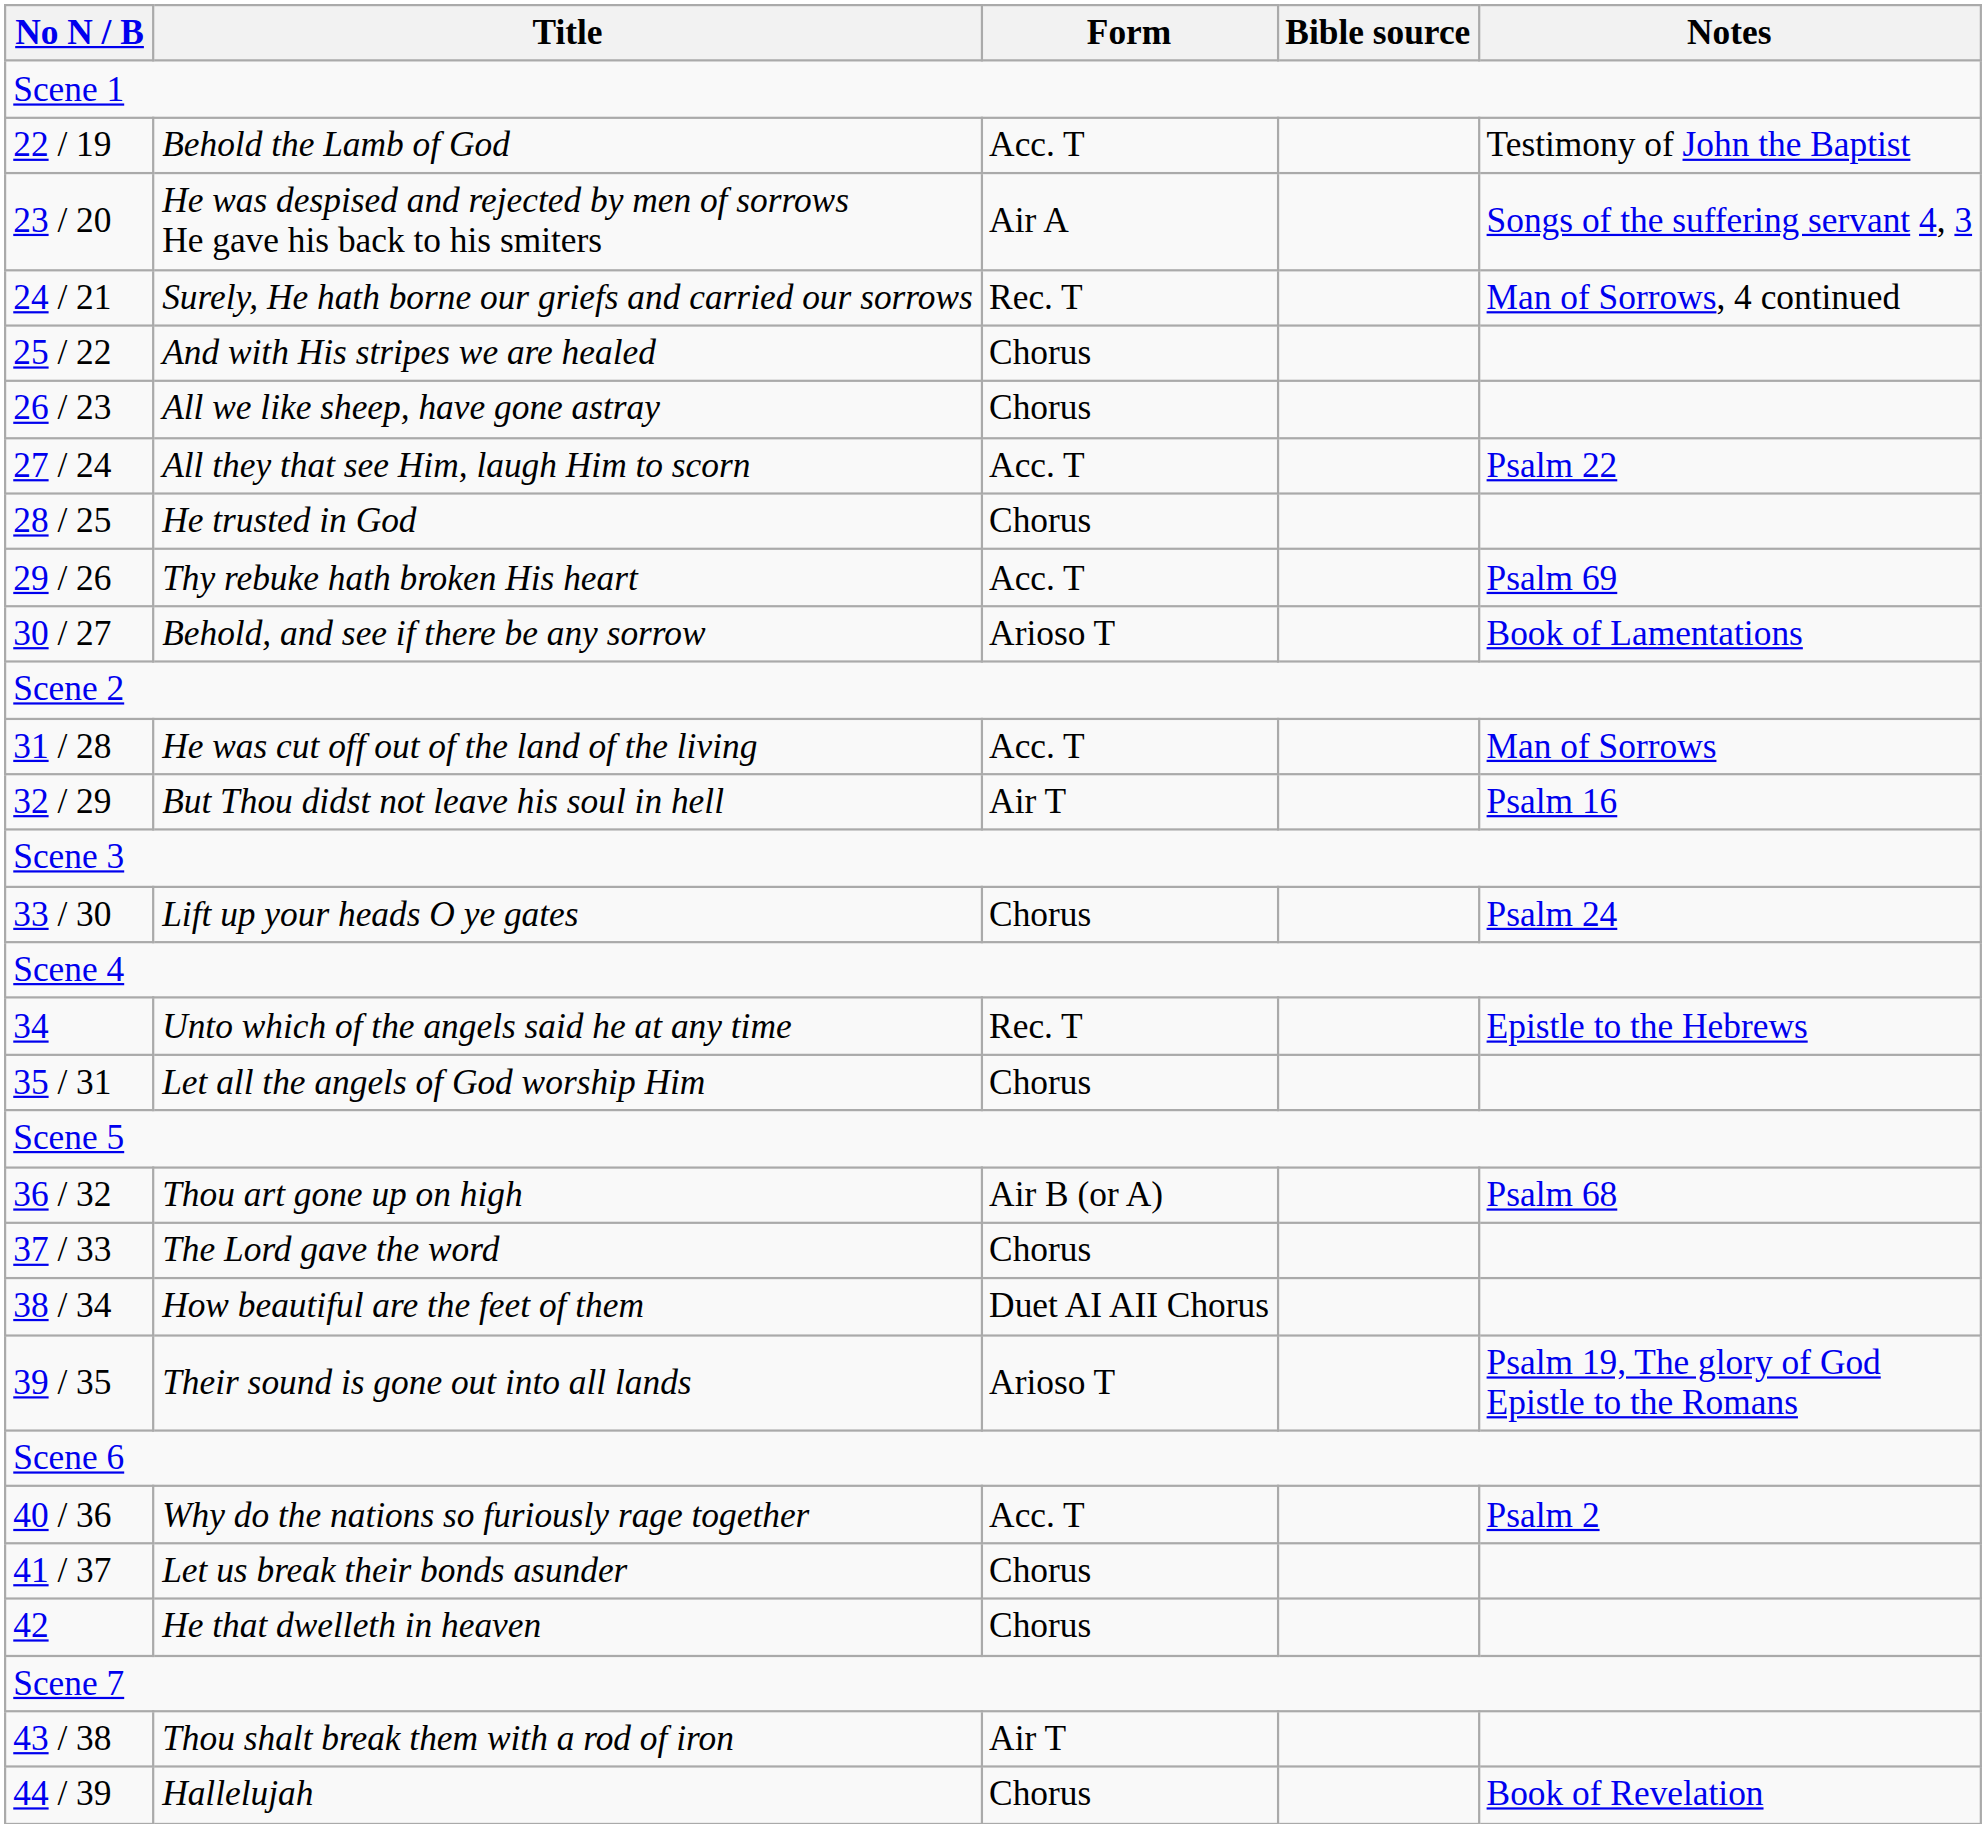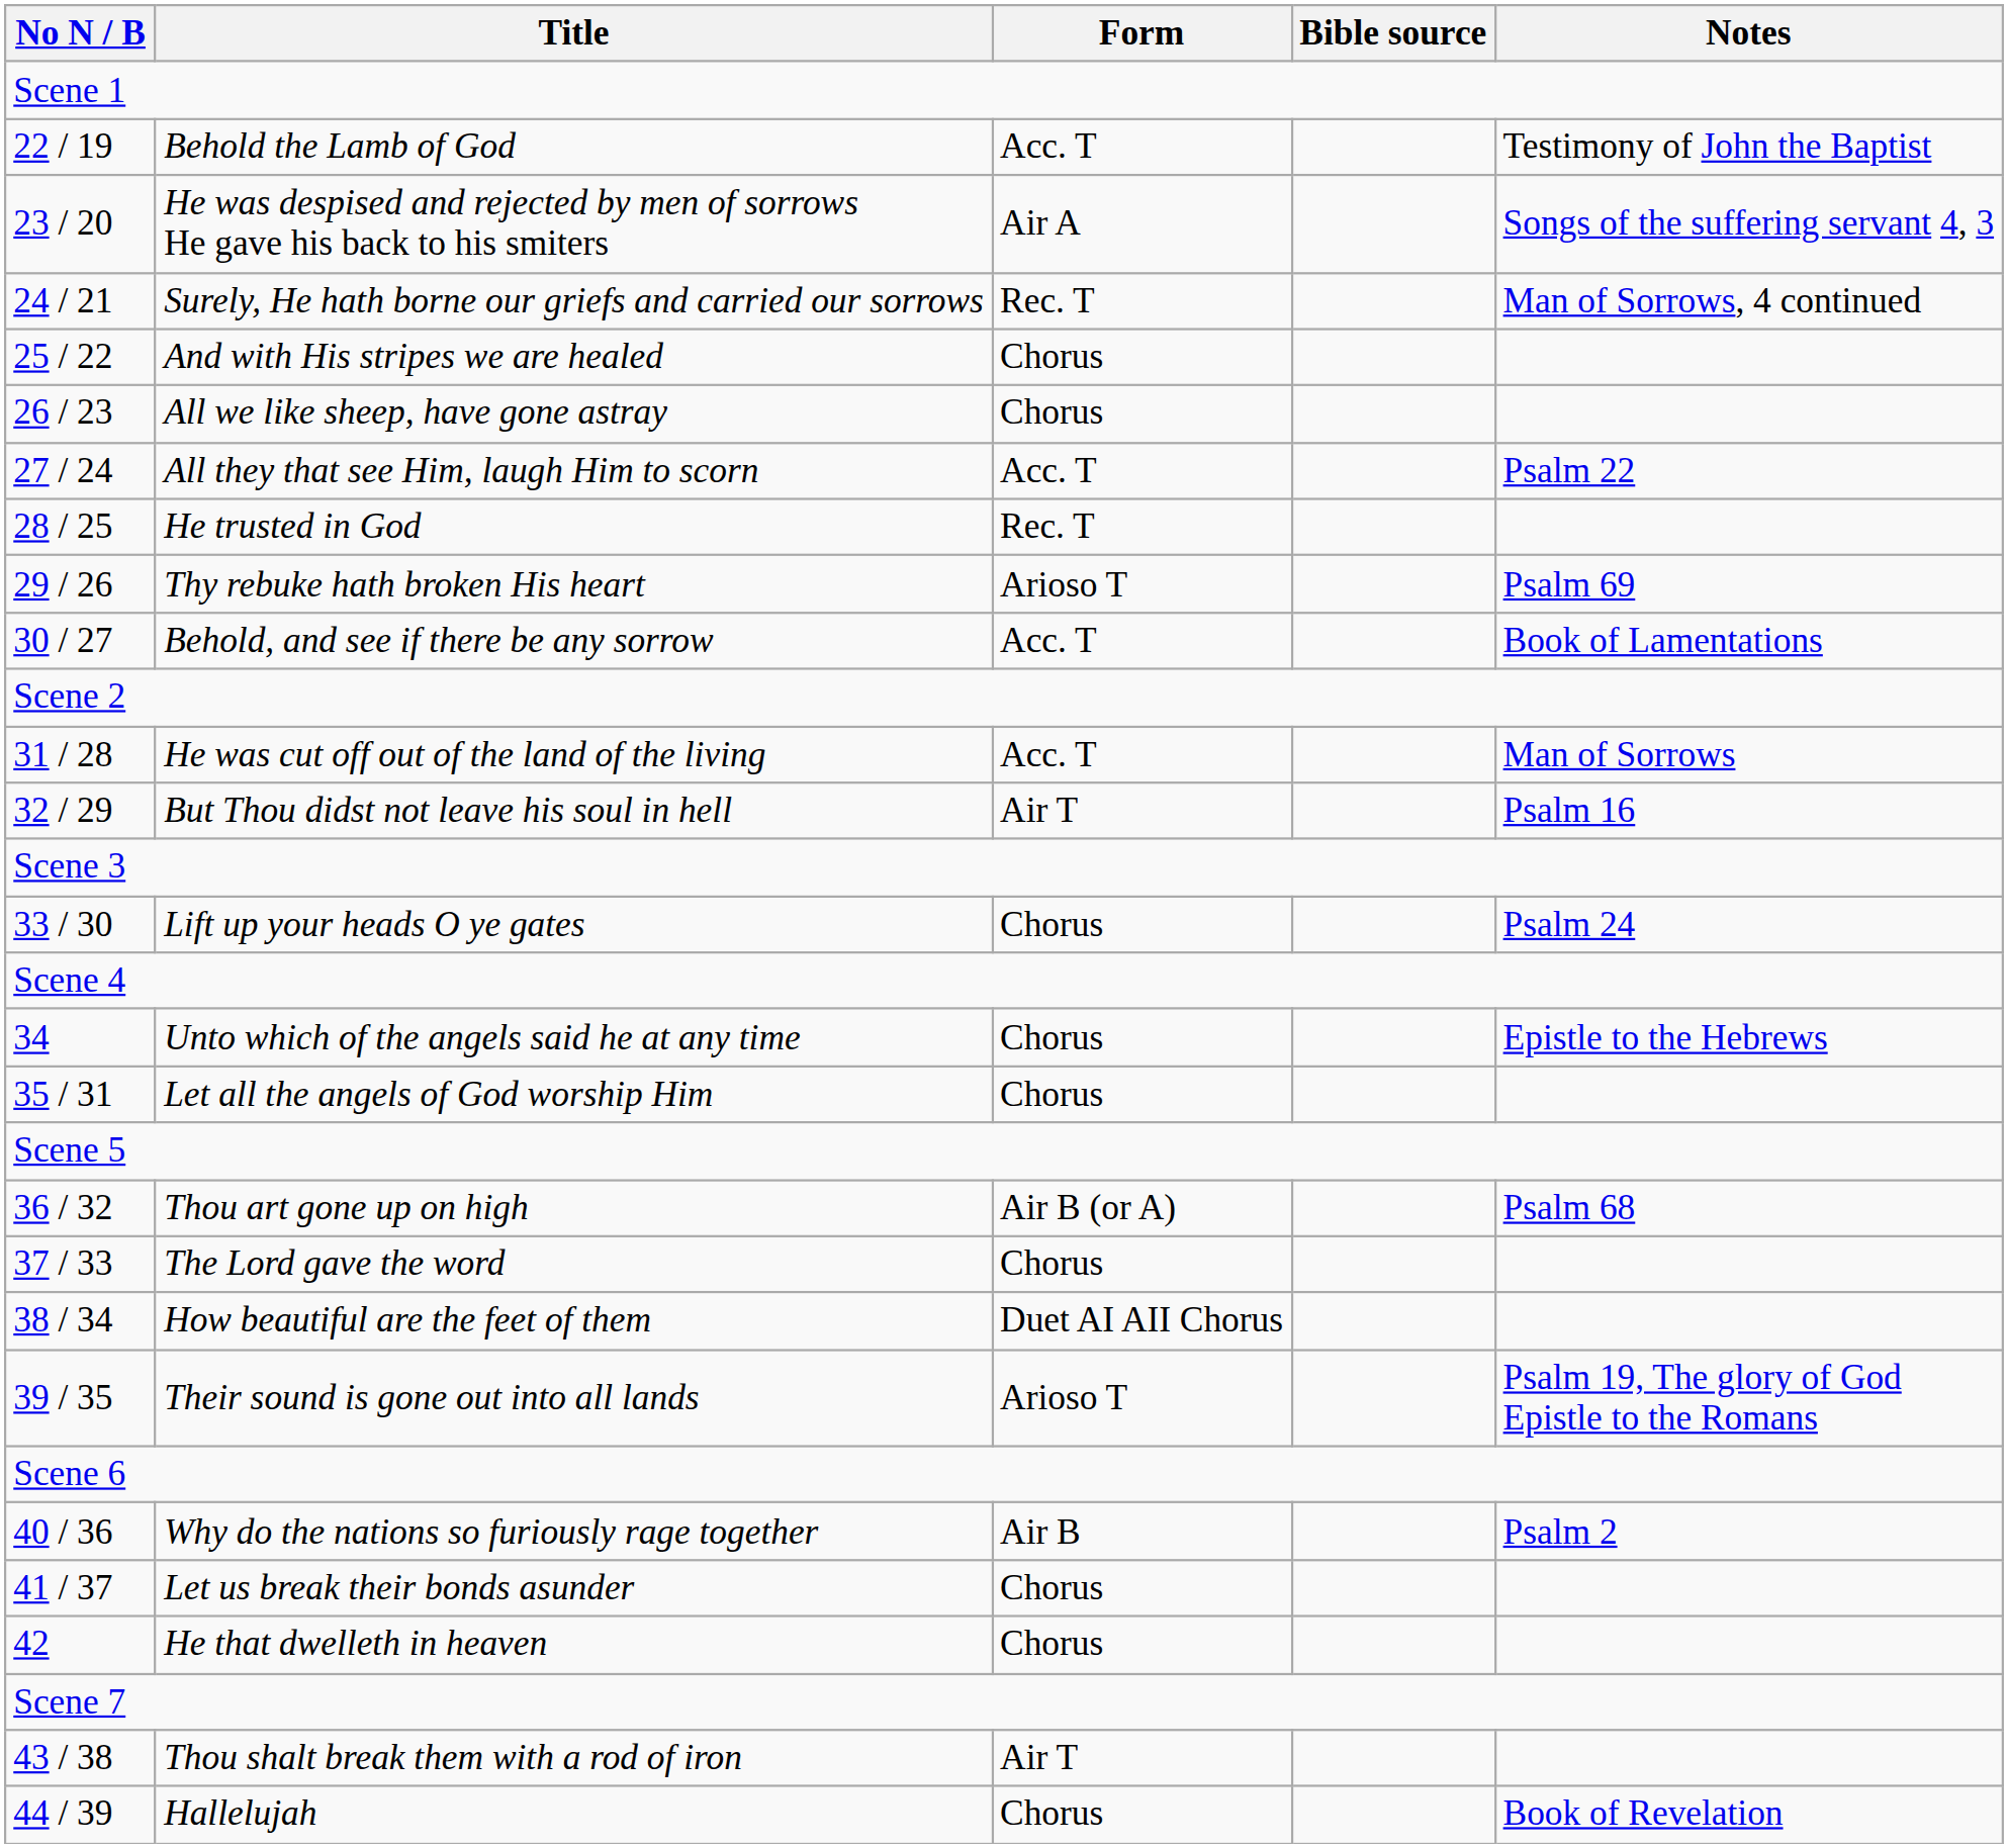 <table class="wikitable">
 <tr>
 <th width="60"><a href='#'>No N / B</a></th>
 <th>Title</th>
 <th>Form</th>
 <th>Bible source</th>
 <th>Notes</th>
 </tr>
 <tr>
 <td colspan="5"><a href='#'>Scene 1</a></td>
 </tr>
 <tr>
 <td><a href='#'>22</a> / 19</td>
 <td><em>Behold the Lamb of God</em></td>
 <td>Acc. T</td>
 <td></td>
 <td>Testimony of <a href='#'>John the Baptist</a></td>
 </tr>
 <tr>
 <td><a href='#'>23</a> / 20</td>
 <td><em>He was despised and rejected by men of sorrows</em> <br> He gave his back to his smiters</td>
 <td>Air A</td>
 <td> <br> </td>
 <td><a href='#'>Songs of the suffering servant</a> <a href='#'>4</a>, <a href='#'>3</a></td>
 </tr>
 <tr>
 <td><a href='#'>24</a> / 21</td>
 <td><em>Surely, He hath borne our griefs and carried our sorrows</em></td>
 <td>Rec. T</td>
 <td></td>
 <td><a href='#'>Man of Sorrows</a>, 4 continued</td>
 </tr>
 <tr>
 <td><a href='#'>25</a> / 22</td>
 <td><em>And with His stripes we are healed</em></td>
 <td>Chorus</td>
 <td></td>
 <td></td>
 </tr>
 <tr>
 <td><a href='#'>26</a> / 23</td>
 <td><em>All we like sheep, have gone astray</em></td>
 <td>Chorus</td>
 <td></td>
 <td></td>
 </tr>
 <tr>
 <td><a href='#'>27</a> / 24</td>
 <td><em>All they that see Him, laugh Him to scorn</em></td>
 <td>Acc. T</td>
 <td></td>
 <td><a href='#'>Psalm 22</a></td>
 </tr>
 <tr>
 <td><a href='#'>28</a> / 25</td>
 <td><em>He trusted in God</em></td>
-<td>Chorus</td>
+<td>Rec. T</td>
 <td></td>
 <td></td>
 </tr>
 <tr>
 <td><a href='#'>29</a> / 26</td>
 <td><em>Thy rebuke hath broken His heart</em></td>
-<td>Acc. T</td>
+<td>Arioso T</td>
 <td></td>
 <td><a href='#'>Psalm 69</a></td>
 </tr>
 <tr>
 <td><a href='#'>30</a> / 27</td>
 <td><em>Behold, and see if there be any sorrow</em></td>
-<td>Arioso T</td>
+<td>Acc. T</td>
 <td></td>
 <td><a href='#'>Book of Lamentations</a></td>
 </tr>
 <tr>
 <td colspan="5"><a href='#'>Scene 2</a></td>
 </tr>
 <tr>
 <td><a href='#'>31</a> / 28</td>
 <td><em>He was cut off out of the land of the living</em></td>
 <td>Acc. T</td>
 <td></td>
 <td><a href='#'>Man of Sorrows</a></td>
 </tr>
 <tr>
 <td><a href='#'>32</a> / 29</td>
 <td><em>But Thou didst not leave his soul in hell</em></td>
 <td>Air T</td>
 <td></td>
 <td><a href='#'>Psalm 16</a></td>
 </tr>
 <tr>
 <td colspan="5"><a href='#'>Scene 3</a></td>
 </tr>
 <tr>
 <td><a href='#'>33</a> / 30</td>
 <td><em>Lift up your heads O ye gates</em></td>
 <td>Chorus</td>
 <td></td>
 <td><a href='#'>Psalm 24</a></td>
 </tr>
 <tr>
 <td colspan="5"><a href='#'>Scene 4</a></td>
 </tr>
 <tr>
 <td><a href='#'>34</a></td>
 <td><em>Unto which of the angels said he at any time</em></td>
-<td>Rec. T</td>
+<td>Chorus</td>
 <td></td>
 <td><a href='#'>Epistle to the Hebrews</a></td>
 </tr>
 <tr>
 <td><a href='#'>35</a> / 31</td>
 <td><em>Let all the angels of God worship Him</em></td>
 <td>Chorus</td>
 <td></td>
 <td></td>
 </tr>
 <tr>
 <td colspan="5"><a href='#'>Scene 5</a></td>
 </tr>
 <tr>
 <td><a href='#'>36</a> / 32</td>
 <td><em>Thou art gone up on high</em></td>
 <td>Air B (or A)</td>
 <td></td>
 <td><a href='#'>Psalm 68</a></td>
 </tr>
 <tr>
 <td><a href='#'>37</a> / 33</td>
 <td><em>The Lord gave the word</em></td>
 <td>Chorus</td>
 <td></td>
 <td></td>
 </tr>
 <tr>
 <td><a href='#'>38</a> / 34</td>
 <td><em>How beautiful are the feet of them</em></td>
 <td>Duet AI AII Chorus</td>
 <td> <br> </td>
 <td></td>
 </tr>
 <tr>
 <td><a href='#'>39</a> / 35</td>
 <td><em>Their sound is gone out into all lands</em></td>
 <td>Arioso T</td>
 <td> <br> </td>
 <td><a href='#'>Psalm 19, The glory of God</a> <br> <a href='#'>Epistle to the Romans</a></td>
 </tr>
 <tr>
 <td colspan="5"><a href='#'>Scene 6</a></td>
 </tr>
 <tr>
 <td><a href='#'>40</a> / 36</td>
 <td><em>Why do the nations so furiously rage together</em></td>
-<td>Acc. T</td>
+<td>Air B</td>
 <td></td>
 <td><a href='#'>Psalm 2</a></td>
 </tr>
 <tr>
 <td><a href='#'>41</a> / 37</td>
 <td><em>Let us break their bonds asunder</em></td>
 <td>Chorus</td>
 <td></td>
 <td></td>
 </tr>
 <tr>
 <td><a href='#'>42</a></td>
 <td><em>He that dwelleth in heaven</em></td>
 <td>Chorus</td>
 <td></td>
 <td></td>
 </tr>
 <tr>
 <td colspan="5"><a href='#'>Scene 7</a></td>
 </tr>
 <tr>
 <td><a href='#'>43</a> / 38</td>
 <td><em>Thou shalt break them with a rod of iron</em></td>
 <td>Air T</td>
 <td></td>
 <td></td>
 </tr>
 <tr>
 <td><a href='#'>44</a> / 39</td>
 <td><em>Hallelujah</em></td>
 <td>Chorus</td>
 <td> <br> </td>
 <td><a href='#'>Book of Revelation</a></td>
 </tr>
 </table>
